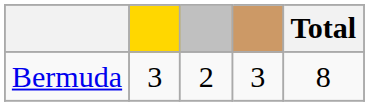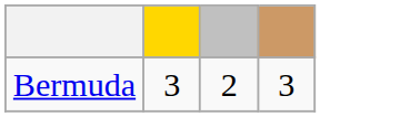 <table class="wikitable">
 <tr align="center">
 <th></th>
 <th style="background-color:gold">        </th>
 <th style="background-color:silver">      </th>
 <th style="background-color:#CC9966">      </th>
-<th>Total</th>
 </tr>
 <tr align="center">
 <td> <a href='#'>Bermuda</a></td>
 <td>3</td>
 <td>2</td>
 <td>3</td>
-<td>8</td>
 </tr>
 </table>
